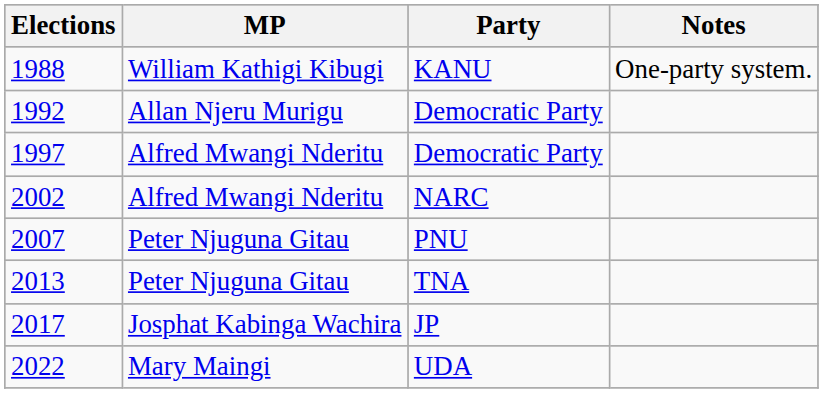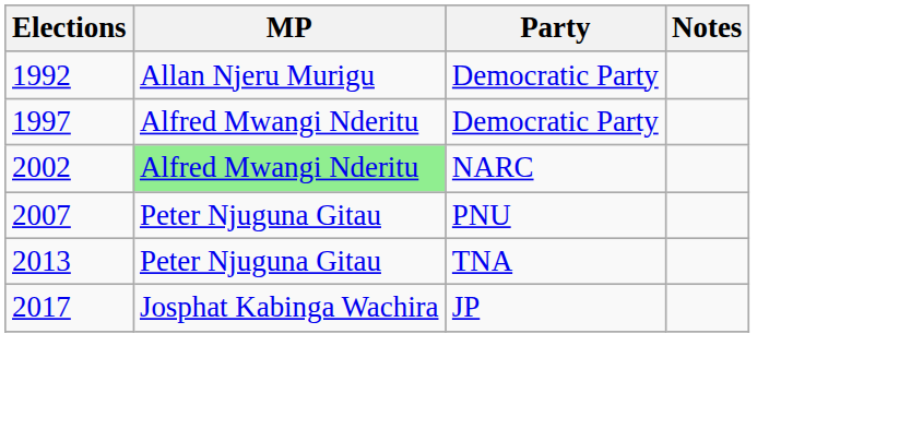 <table class="wikitable">
 <tr>
 <th>Elections</th>
 <th>MP </th>
 <th>Party</th>
 <th>Notes</th>
-</tr>
-<tr>
-<td><a href='#'>1988</a></td>
-<td><a href='#'>William Kathigi Kibugi</a></td>
-<td><a href='#'>KANU</a></td>
-<td>One-party system.</td>
 </tr>
 <tr>
 <td><a href='#'>1992</a></td>
 <td><a href='#'>Allan Njeru Murigu</a></td>
 <td><a href='#'>Democratic Party</a></td>
 <td></td>
 </tr>
 <tr>
 <td><a href='#'>1997</a></td>
 <td><a href='#'>Alfred Mwangi Nderitu</a></td>
 <td><a href='#'>Democratic Party</a></td>
 <td></td>
 </tr>
 <tr>
 <td><a href='#'>2002</a></td>
-<td><a href='#'>Alfred Mwangi Nderitu</a></td>
+<td style="background: lightgreen;"><a href='#'>Alfred Mwangi Nderitu</a></td>
 <td><a href='#'>NARC</a></td>
 <td></td>
 </tr>
 <tr>
 <td><a href='#'>2007</a></td>
 <td><a href='#'>Peter Njuguna Gitau</a></td>
 <td><a href='#'>PNU</a></td>
 <td></td>
 </tr>
 <tr>
 <td><a href='#'>2013</a></td>
 <td><a href='#'>Peter Njuguna Gitau</a></td>
 <td><a href='#'>TNA</a></td>
 <td></td>
 </tr>
 <tr>
 <td><a href='#'>2017</a></td>
 <td><a href='#'>Josphat Kabinga Wachira</a></td>
 <td><a href='#'>JP</a></td>
 <td></td>
 </tr>
-<tr>
-<td><a href='#'>2022</a></td>
-<td><a href='#'>Mary Maingi</a></td>
-<td><a href='#'>UDA</a></td>
-<td></td>
-</tr>
 </table>
